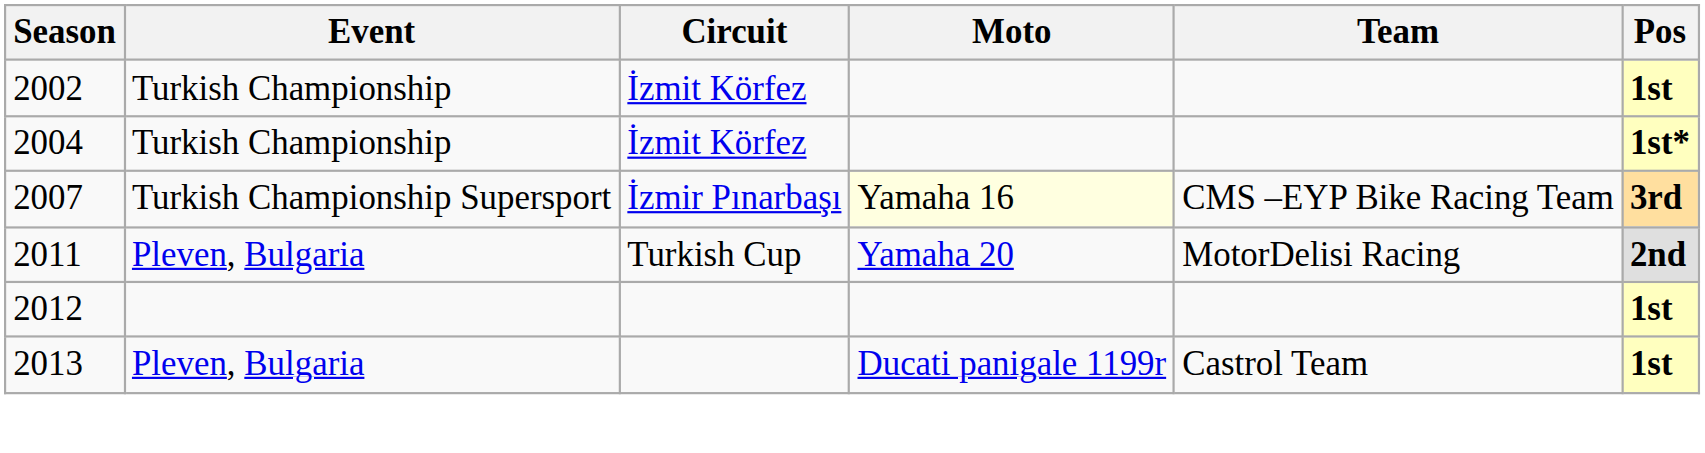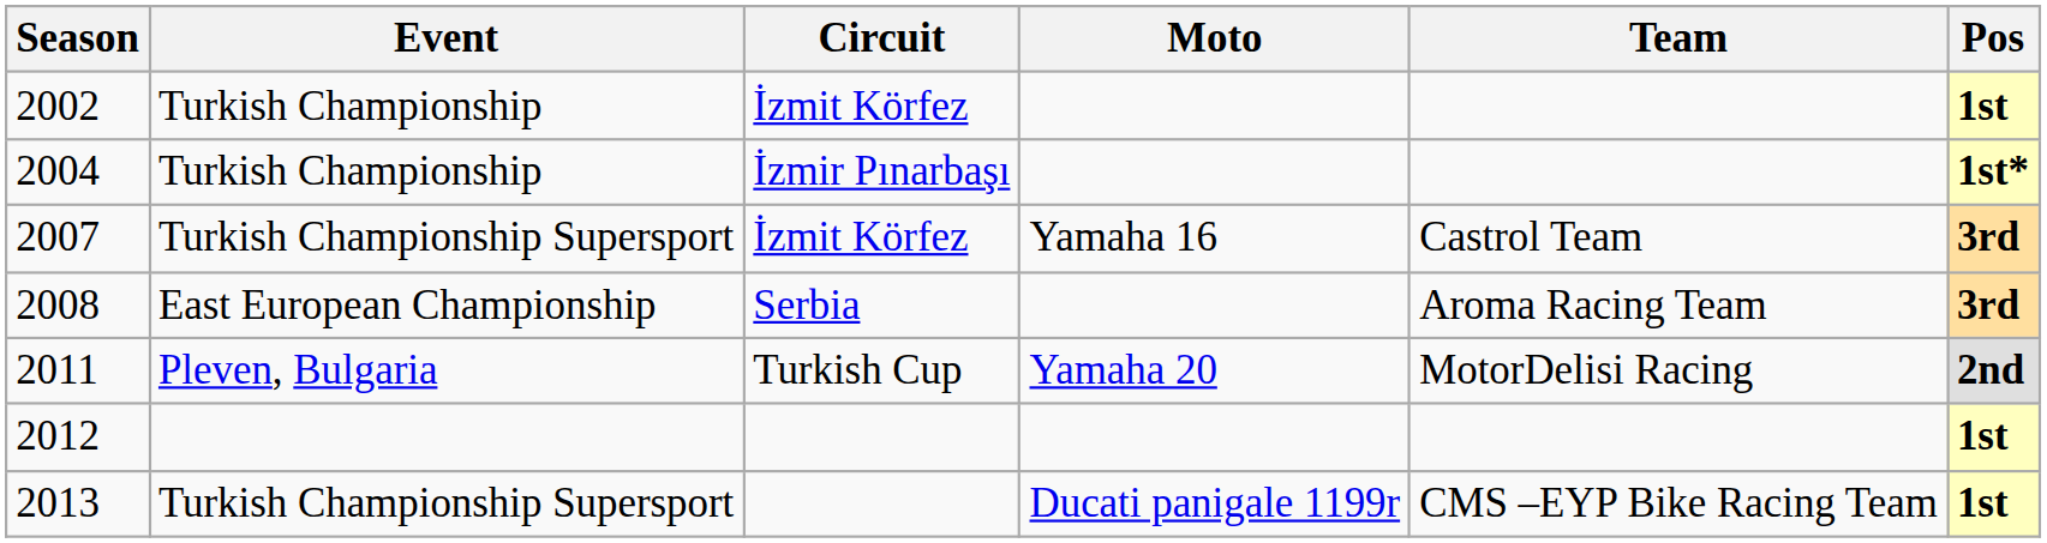 <table class="wikitable">
 <tr>
 <th>Season</th>
 <th>Event</th>
 <th>Circuit</th>
 <th>Moto</th>
 <th>Team</th>
 <th>Pos</th>
 </tr>
 <tr>
 <td>2002</td>
 <td>Turkish Championship</td>
 <td><a href='#'>İzmit Körfez</a></td>
 <td></td>
 <td></td>
 <td style="background:#ffffbf;"><strong>1st</strong></td>
 </tr>
 <tr>
 <td>2004</td>
 <td>Turkish Championship</td>
-<td><a href='#'>İzmit Körfez</a></td>
+<td><a href='#'>İzmir Pınarbaşı</a></td>
 <td></td>
 <td></td>
 <td style="background:#ffffbf;"><strong>1st*</strong></td>
 </tr>
 <tr>
 <td>2007</td>
 <td>Turkish Championship Supersport</td>
-<td><a href='#'>İzmir Pınarbaşı</a></td>
-<td style="background: lightyellow;">Yamaha 16</td>
-<td>CMS –EYP Bike Racing Team</td>
+<td><a href='#'>İzmit Körfez</a></td>
+<td>Yamaha 16</td>
+<td>Castrol Team</td>
+<td style="background:#ffdf9f;"><strong>3rd</strong></td>
+</tr>
+<tr>
+<td>2008</td>
+<td>East European Championship</td>
+<td><a href='#'>Serbia</a></td>
+<td></td>
+<td>Aroma Racing Team</td>
 <td style="background:#ffdf9f;"><strong>3rd</strong></td>
 </tr>
 <tr>
 <td>2011</td>
 <td><a href='#'>Pleven</a>, <a href='#'>Bulgaria</a></td>
 <td>Turkish Cup</td>
 <td><a href='#'>Yamaha 20</a></td>
 <td>MotorDelisi Racing</td>
 <td style="background:#dfdfdf;"><strong>2nd</strong></td>
 </tr>
 <tr>
 <td>2012</td>
 <td></td>
 <td></td>
 <td></td>
 <td></td>
 <td style="background:#ffffbf;"><strong>1st</strong></td>
 </tr>
 <tr>
 <td>2013</td>
-<td><a href='#'>Pleven</a>, <a href='#'>Bulgaria</a></td>
+<td>Turkish Championship Supersport</td>
 <td></td>
 <td><a href='#'>Ducati panigale 1199r</a></td>
-<td>Castrol Team</td>
+<td>CMS –EYP Bike Racing Team</td>
 <td style="background:#ffffbf;"><strong>1st</strong></td>
 </tr>
 </table>
